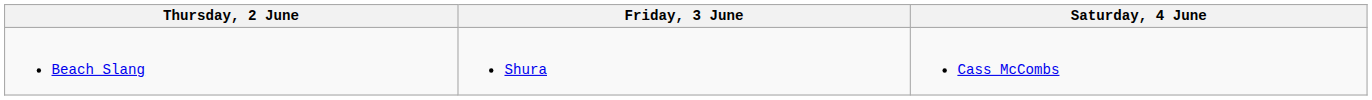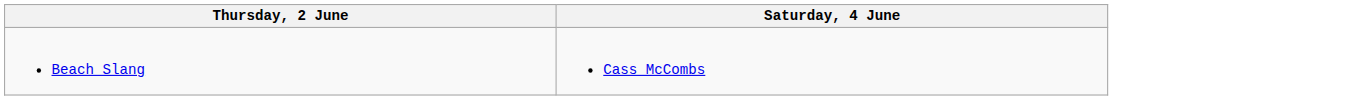 <table class="wikitable">
 <tr>
 <th width="500">Thursday, 2 June</th>
-<th width="500">Friday, 3 June</th>
 <th width="500">Saturday, 4 June</th>
 </tr>
 <tr valign="top">
 <td><br><ul><li><a href='#'>Beach Slang</a></li></ul></td>
-<td><br><ul><li><a href='#'>Shura</a></li></ul></td>
 <td><br><ul><li><a href='#'>Cass McCombs</a></li></ul></td>
 </tr>
 </table>
